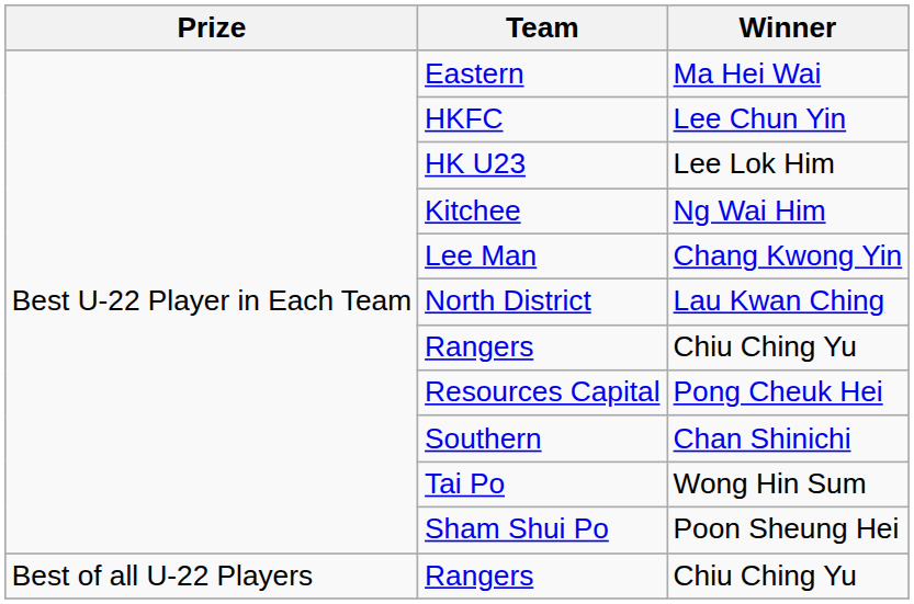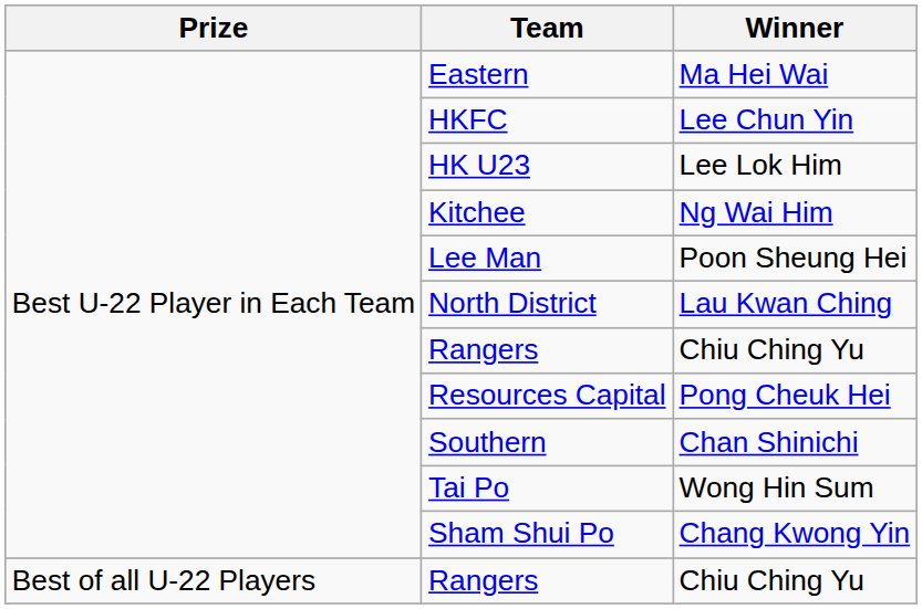 <table class="wikitable">
 <tr>
 <th>Prize</th>
 <th>Team</th>
 <th>Winner</th>
 </tr>
 <tr>
 <td rowspan=11>Best U-22 Player in Each Team</td>
 <td><a href='#'>Eastern</a></td>
 <td> <a href='#'>Ma Hei Wai</a></td>
 </tr>
 <tr>
 <td><a href='#'>HKFC</a></td>
 <td> <a href='#'>Lee Chun Yin</a></td>
 </tr>
 <tr>
 <td><a href='#'>HK U23</a></td>
 <td> Lee Lok Him</td>
 </tr>
 <tr>
 <td><a href='#'>Kitchee</a></td>
 <td> <a href='#'>Ng Wai Him</a></td>
 </tr>
 <tr>
 <td><a href='#'>Lee Man</a></td>
-<td> <a href='#'>Chang Kwong Yin</a></td>
+<td> Poon Sheung Hei</td>
 </tr>
 <tr>
 <td><a href='#'>North District</a></td>
 <td> <a href='#'>Lau Kwan Ching</a></td>
 </tr>
 <tr>
 <td><a href='#'>Rangers</a></td>
 <td> Chiu Ching Yu</td>
 </tr>
 <tr>
 <td><a href='#'>Resources Capital</a></td>
 <td> <a href='#'>Pong Cheuk Hei</a></td>
 </tr>
 <tr>
 <td><a href='#'>Southern</a></td>
 <td> <a href='#'>Chan Shinichi</a></td>
 </tr>
 <tr>
 <td><a href='#'>Tai Po</a></td>
 <td> Wong Hin Sum</td>
 </tr>
 <tr>
 <td><a href='#'>Sham Shui Po</a></td>
-<td> Poon Sheung Hei</td>
+<td> <a href='#'>Chang Kwong Yin</a></td>
 </tr>
 <tr>
 <td>Best of all U-22 Players</td>
 <td><a href='#'>Rangers</a></td>
 <td> Chiu Ching Yu</td>
 </tr>
 </table>
